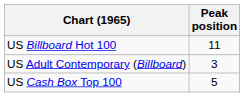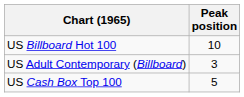 <table class="wikitable sortable">
 <tr>
 <th align="left">Chart (1965)</th>
 <th align="left">Peak<br>position</th>
 </tr>
 <tr>
 <td>US <a href='#'><em>Billboard</em> Hot 100</a></td>
-<td style="text-align:center;">11</td>
+<td style="text-align:center;">10</td>
 </tr>
 <tr>
 <td>US <a href='#'>Adult Contemporary</a> (<em><a href='#'>Billboard</a></em>)</td>
 <td style="text-align:center;">3</td>
 </tr>
 <tr>
 <td>US <a href='#'><em>Cash Box</em> Top 100</a></td>
 <td style="text-align:center;">5</td>
 </tr>
 </table>
